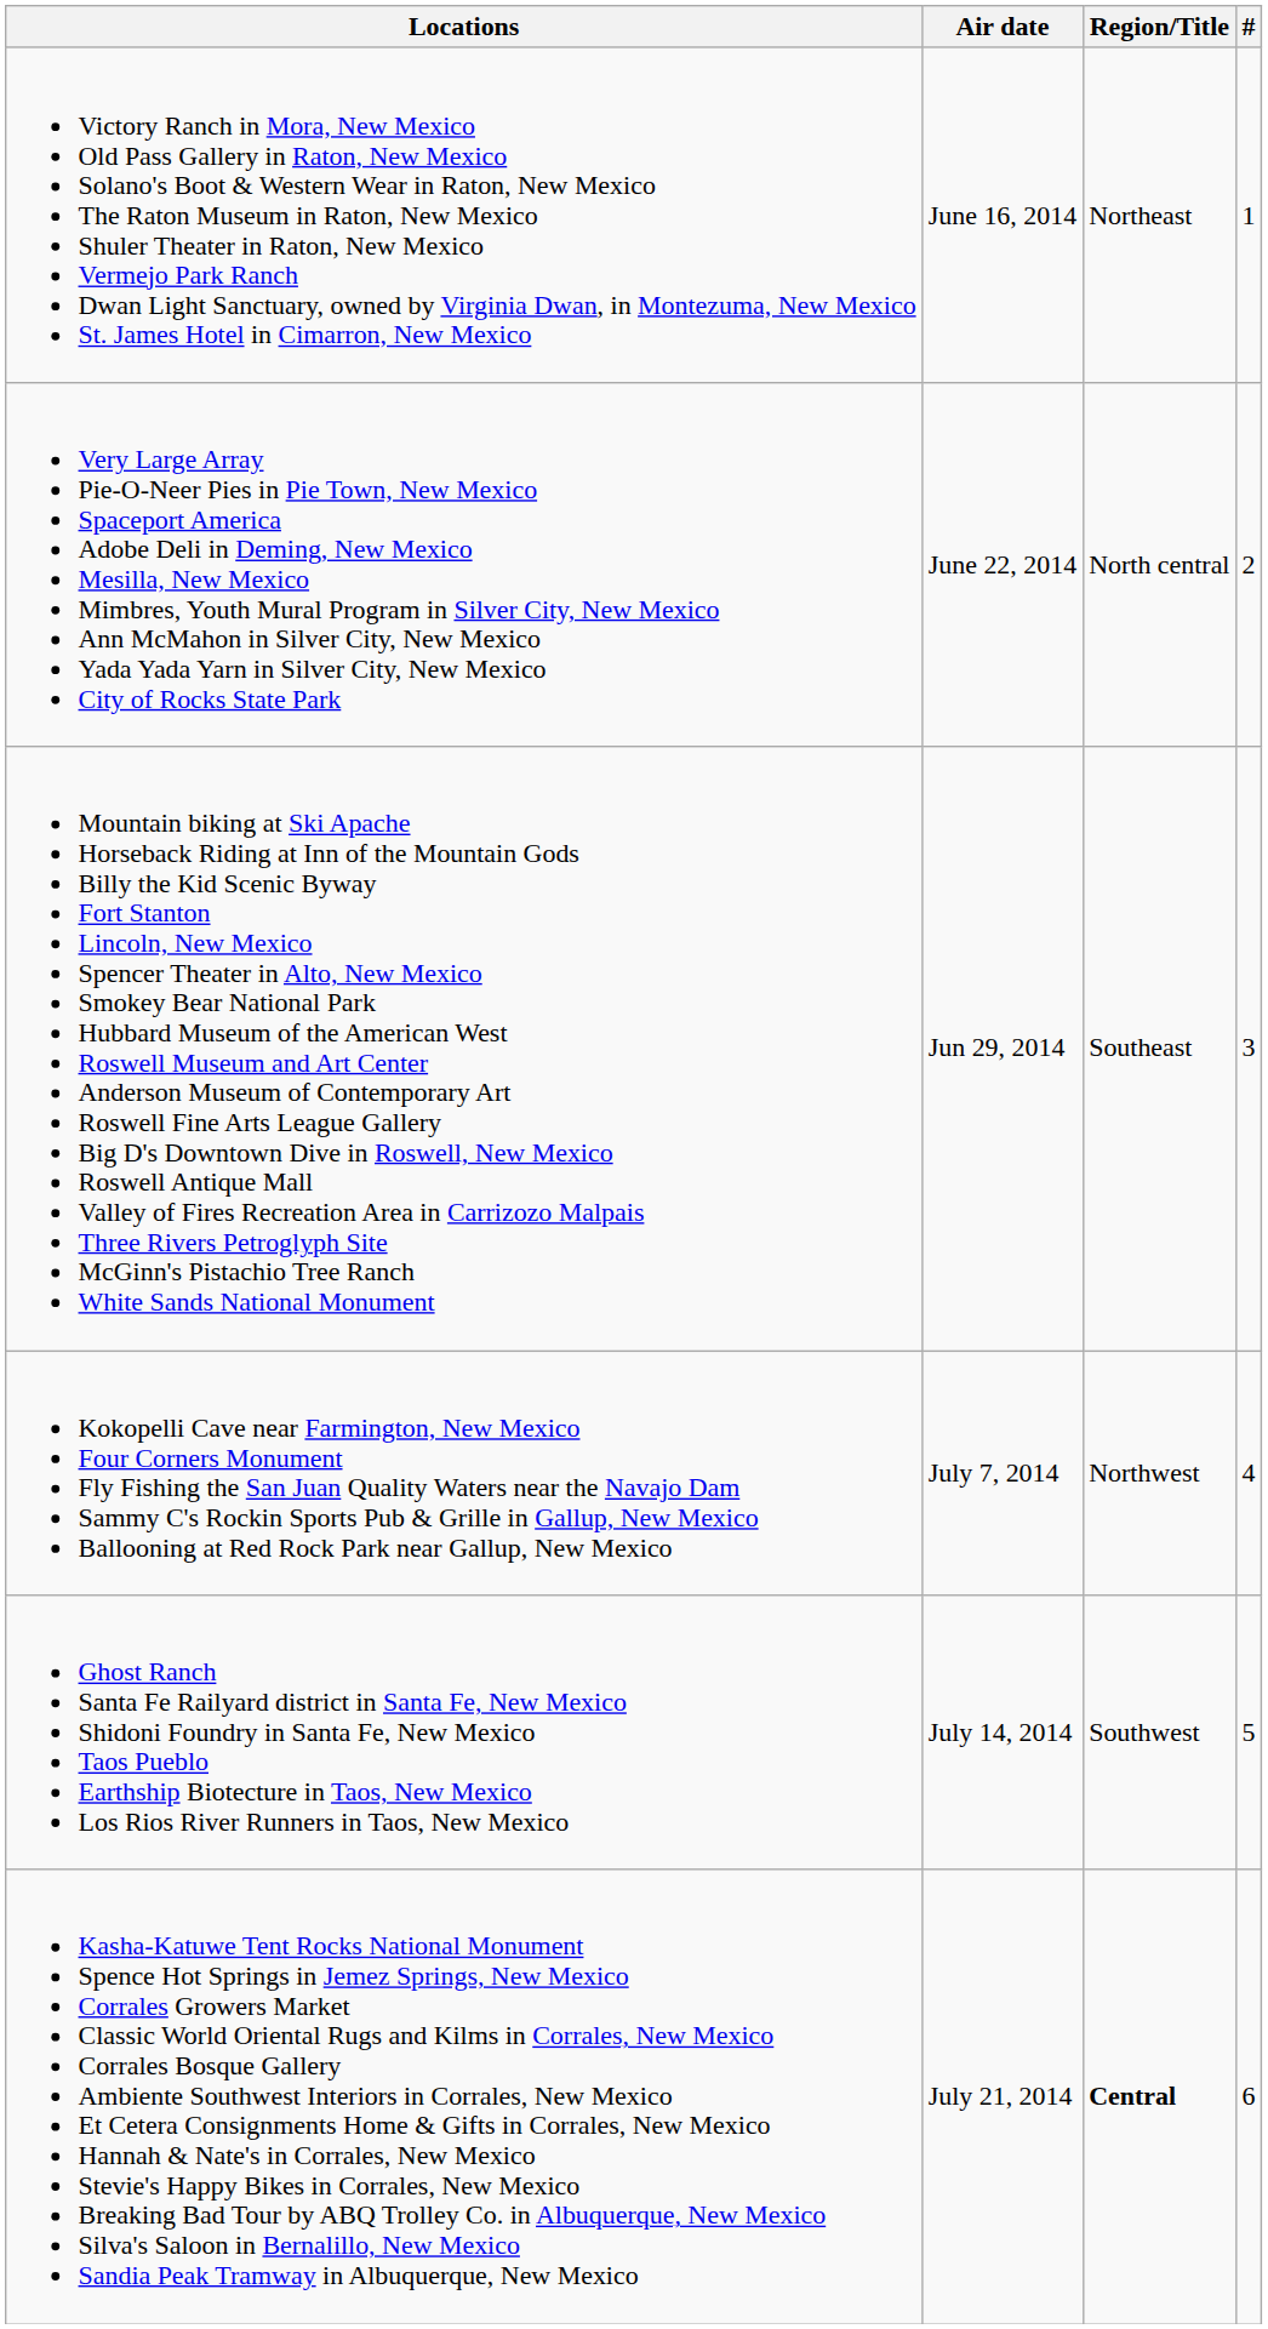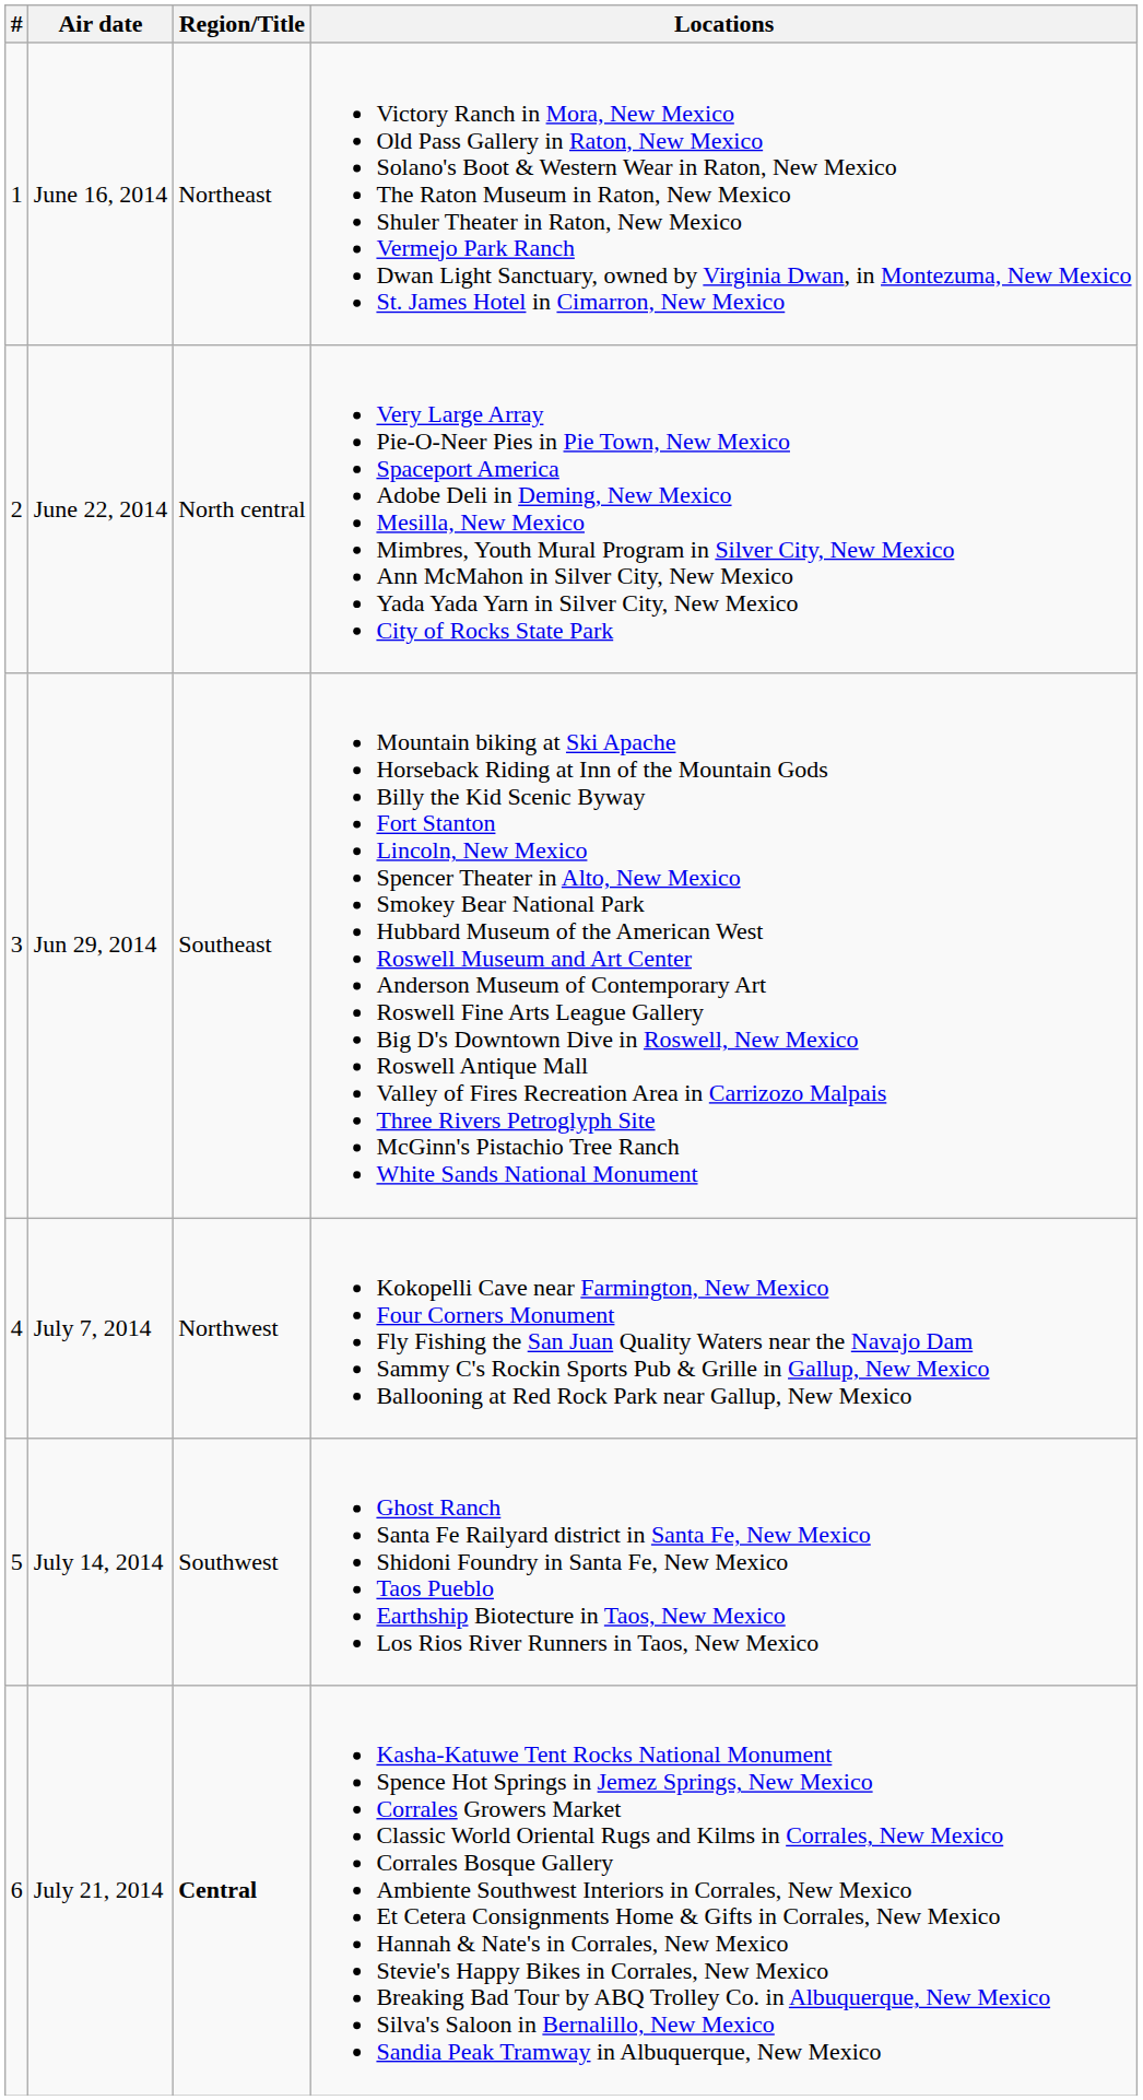 <table class="wikitable">
 <tr style="background:#EFEFEF">
-<th>Locations</th>
+<th>#</th>
 <th>Air date</th>
 <th>Region/Title</th>
-<th>#</th>
+<th>Locations</th>
 </tr>
 <tr>
-<td><br><ul><li>Victory Ranch in <a href='#'>Mora, New Mexico</a></li><li>Old Pass Gallery in <a href='#'>Raton, New Mexico</a></li><li>Solano's Boot & Western Wear in Raton, New Mexico</li><li>The Raton Museum in Raton, New Mexico</li><li>Shuler Theater in Raton, New Mexico</li><li><a href='#'>Vermejo Park Ranch</a></li><li>Dwan Light Sanctuary, owned by <a href='#'>Virginia Dwan</a>, in <a href='#'>Montezuma, New Mexico</a></li><li><a href='#'>St. James Hotel</a> in <a href='#'>Cimarron, New Mexico</a></li></ul></td>
+<td>1</td>
 <td>June 16, 2014</td>
 <td>Northeast</td>
-<td>1</td>
+<td><br><ul><li>Victory Ranch in <a href='#'>Mora, New Mexico</a></li><li>Old Pass Gallery in <a href='#'>Raton, New Mexico</a></li><li>Solano's Boot & Western Wear in Raton, New Mexico</li><li>The Raton Museum in Raton, New Mexico</li><li>Shuler Theater in Raton, New Mexico</li><li><a href='#'>Vermejo Park Ranch</a></li><li>Dwan Light Sanctuary, owned by <a href='#'>Virginia Dwan</a>, in <a href='#'>Montezuma, New Mexico</a></li><li><a href='#'>St. James Hotel</a> in <a href='#'>Cimarron, New Mexico</a></li></ul></td>
 </tr>
 <tr>
-<td><br><ul><li><a href='#'>Very Large Array</a></li><li>Pie-O-Neer Pies in <a href='#'>Pie Town, New Mexico</a></li><li><a href='#'>Spaceport America</a></li><li>Adobe Deli in <a href='#'>Deming, New Mexico</a></li><li><a href='#'>Mesilla, New Mexico</a></li><li>Mimbres, Youth Mural Program in <a href='#'>Silver City, New Mexico</a></li><li>Ann McMahon in Silver City, New Mexico</li><li>Yada Yada Yarn in Silver City, New Mexico</li><li><a href='#'>City of Rocks State Park</a></li></ul></td>
+<td>2</td>
 <td>June 22, 2014</td>
 <td>North central</td>
-<td>2</td>
+<td><br><ul><li><a href='#'>Very Large Array</a></li><li>Pie-O-Neer Pies in <a href='#'>Pie Town, New Mexico</a></li><li><a href='#'>Spaceport America</a></li><li>Adobe Deli in <a href='#'>Deming, New Mexico</a></li><li><a href='#'>Mesilla, New Mexico</a></li><li>Mimbres, Youth Mural Program in <a href='#'>Silver City, New Mexico</a></li><li>Ann McMahon in Silver City, New Mexico</li><li>Yada Yada Yarn in Silver City, New Mexico</li><li><a href='#'>City of Rocks State Park</a></li></ul></td>
 </tr>
 <tr>
-<td><br><ul><li>Mountain biking at <a href='#'>Ski Apache</a></li><li>Horseback Riding at Inn of the Mountain Gods</li><li>Billy the Kid Scenic Byway</li><li><a href='#'>Fort Stanton</a></li><li><a href='#'>Lincoln, New Mexico</a></li><li>Spencer Theater in <a href='#'>Alto, New Mexico</a></li><li>Smokey Bear National Park</li><li>Hubbard Museum of the American West</li><li><a href='#'>Roswell Museum and Art Center</a></li><li>Anderson Museum of Contemporary Art</li><li>Roswell Fine Arts League Gallery</li><li>Big D's Downtown Dive in <a href='#'>Roswell, New Mexico</a></li><li>Roswell Antique Mall</li><li>Valley of Fires Recreation Area in <a href='#'>Carrizozo Malpais</a></li><li><a href='#'>Three Rivers Petroglyph Site</a></li><li>McGinn's Pistachio Tree Ranch</li><li><a href='#'>White Sands National Monument</a></li></ul></td>
+<td>3</td>
 <td>Jun 29, 2014</td>
 <td>Southeast</td>
-<td>3</td>
+<td><br><ul><li>Mountain biking at <a href='#'>Ski Apache</a></li><li>Horseback Riding at Inn of the Mountain Gods</li><li>Billy the Kid Scenic Byway</li><li><a href='#'>Fort Stanton</a></li><li><a href='#'>Lincoln, New Mexico</a></li><li>Spencer Theater in <a href='#'>Alto, New Mexico</a></li><li>Smokey Bear National Park</li><li>Hubbard Museum of the American West</li><li><a href='#'>Roswell Museum and Art Center</a></li><li>Anderson Museum of Contemporary Art</li><li>Roswell Fine Arts League Gallery</li><li>Big D's Downtown Dive in <a href='#'>Roswell, New Mexico</a></li><li>Roswell Antique Mall</li><li>Valley of Fires Recreation Area in <a href='#'>Carrizozo Malpais</a></li><li><a href='#'>Three Rivers Petroglyph Site</a></li><li>McGinn's Pistachio Tree Ranch</li><li><a href='#'>White Sands National Monument</a></li></ul></td>
 </tr>
 <tr>
-<td><br><ul><li>Kokopelli Cave near <a href='#'>Farmington, New Mexico</a></li><li><a href='#'>Four Corners Monument</a></li><li>Fly Fishing the <a href='#'>San Juan</a> Quality Waters near the <a href='#'>Navajo Dam</a></li><li>Sammy C's Rockin Sports Pub & Grille in <a href='#'>Gallup, New Mexico</a></li><li>Ballooning at Red Rock Park near Gallup, New Mexico</li></ul></td>
+<td>4</td>
 <td>July 7, 2014</td>
 <td>Northwest</td>
-<td>4</td>
+<td><br><ul><li>Kokopelli Cave near <a href='#'>Farmington, New Mexico</a></li><li><a href='#'>Four Corners Monument</a></li><li>Fly Fishing the <a href='#'>San Juan</a> Quality Waters near the <a href='#'>Navajo Dam</a></li><li>Sammy C's Rockin Sports Pub & Grille in <a href='#'>Gallup, New Mexico</a></li><li>Ballooning at Red Rock Park near Gallup, New Mexico</li></ul></td>
 </tr>
 <tr>
-<td><br><ul><li><a href='#'>Ghost Ranch</a></li><li>Santa Fe Railyard district in <a href='#'>Santa Fe, New Mexico</a></li><li>Shidoni Foundry in Santa Fe, New Mexico</li><li><a href='#'>Taos Pueblo</a></li><li><a href='#'>Earthship</a> Biotecture in <a href='#'>Taos, New Mexico</a></li><li>Los Rios River Runners in Taos, New Mexico</li></ul></td>
+<td>5</td>
 <td>July 14, 2014</td>
 <td>Southwest</td>
-<td>5</td>
+<td><br><ul><li><a href='#'>Ghost Ranch</a></li><li>Santa Fe Railyard district in <a href='#'>Santa Fe, New Mexico</a></li><li>Shidoni Foundry in Santa Fe, New Mexico</li><li><a href='#'>Taos Pueblo</a></li><li><a href='#'>Earthship</a> Biotecture in <a href='#'>Taos, New Mexico</a></li><li>Los Rios River Runners in Taos, New Mexico</li></ul></td>
 </tr>
 <tr>
-<td><br><ul><li><a href='#'>Kasha-Katuwe Tent Rocks National Monument</a></li><li>Spence Hot Springs in <a href='#'>Jemez Springs, New Mexico</a></li><li><a href='#'>Corrales</a> Growers Market</li><li>Classic World Oriental Rugs and Kilms in <a href='#'>Corrales, New Mexico</a></li><li>Corrales Bosque Gallery</li><li>Ambiente Southwest Interiors in Corrales, New Mexico</li><li>Et Cetera Consignments Home & Gifts in Corrales, New Mexico</li><li>Hannah & Nate's in Corrales, New Mexico</li><li>Stevie's Happy Bikes in Corrales, New Mexico</li><li>Breaking Bad Tour by ABQ Trolley Co. in <a href='#'>Albuquerque, New Mexico</a></li><li>Silva's Saloon in <a href='#'>Bernalillo, New Mexico</a></li><li><a href='#'>Sandia Peak Tramway</a> in Albuquerque, New Mexico</li></ul></td>
+<td>6</td>
 <td>July 21, 2014</td>
 <td><strong>Central</strong></td>
-<td>6</td>
+<td><br><ul><li><a href='#'>Kasha-Katuwe Tent Rocks National Monument</a></li><li>Spence Hot Springs in <a href='#'>Jemez Springs, New Mexico</a></li><li><a href='#'>Corrales</a> Growers Market</li><li>Classic World Oriental Rugs and Kilms in <a href='#'>Corrales, New Mexico</a></li><li>Corrales Bosque Gallery</li><li>Ambiente Southwest Interiors in Corrales, New Mexico</li><li>Et Cetera Consignments Home & Gifts in Corrales, New Mexico</li><li>Hannah & Nate's in Corrales, New Mexico</li><li>Stevie's Happy Bikes in Corrales, New Mexico</li><li>Breaking Bad Tour by ABQ Trolley Co. in <a href='#'>Albuquerque, New Mexico</a></li><li>Silva's Saloon in <a href='#'>Bernalillo, New Mexico</a></li><li><a href='#'>Sandia Peak Tramway</a> in Albuquerque, New Mexico</li></ul></td>
 </tr>
 </table>
